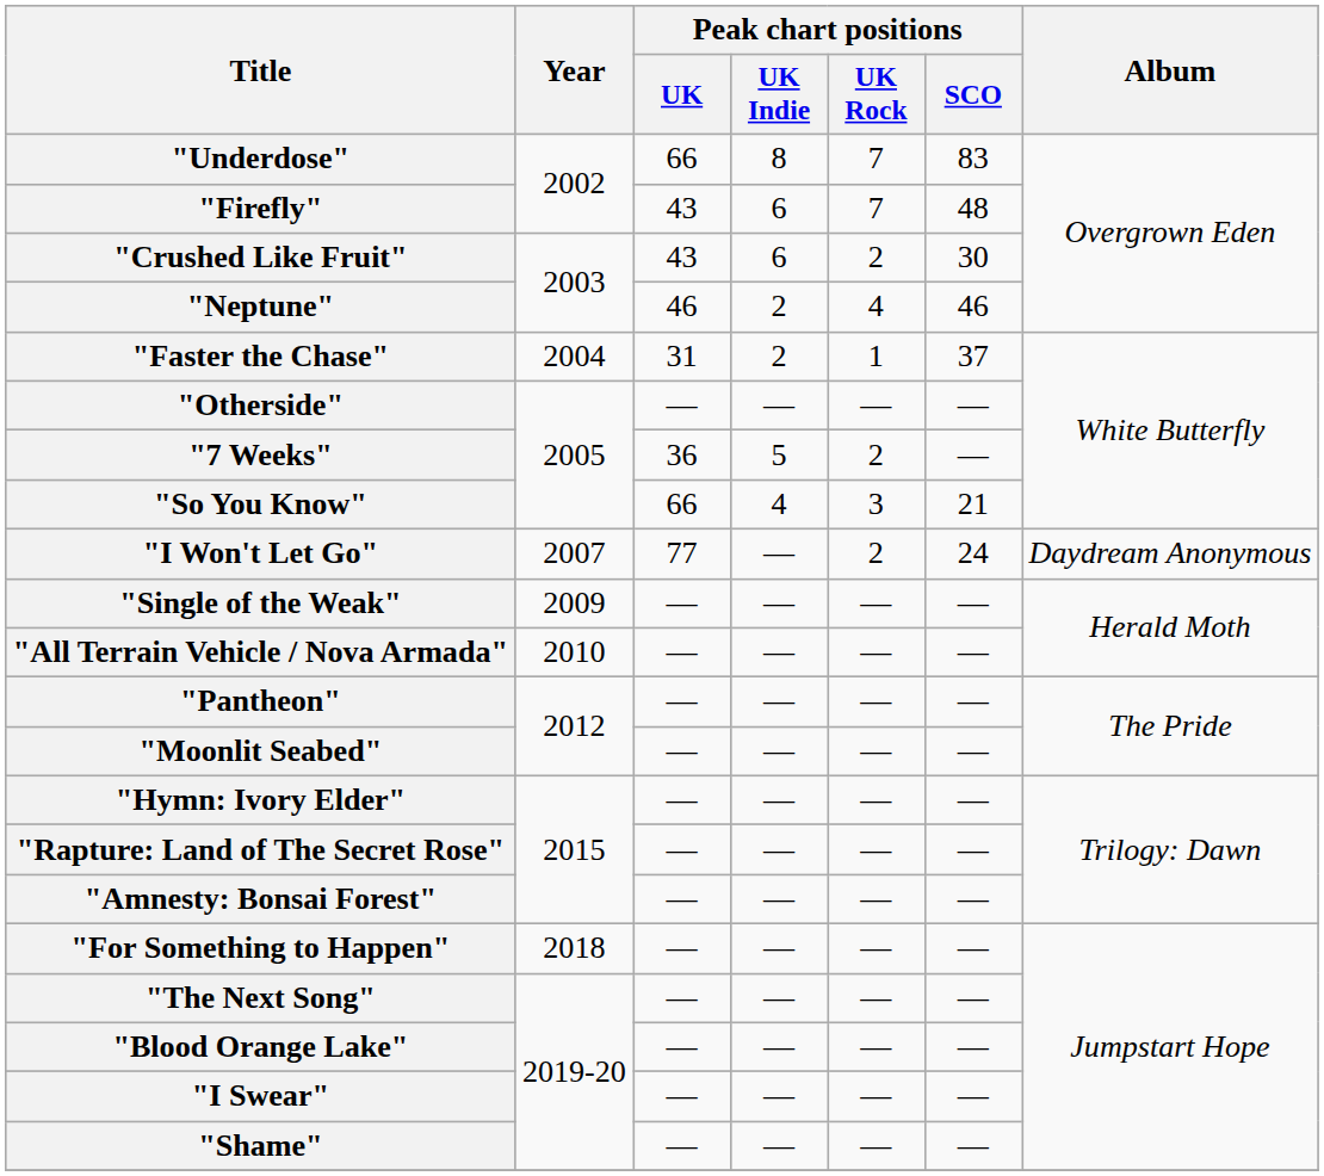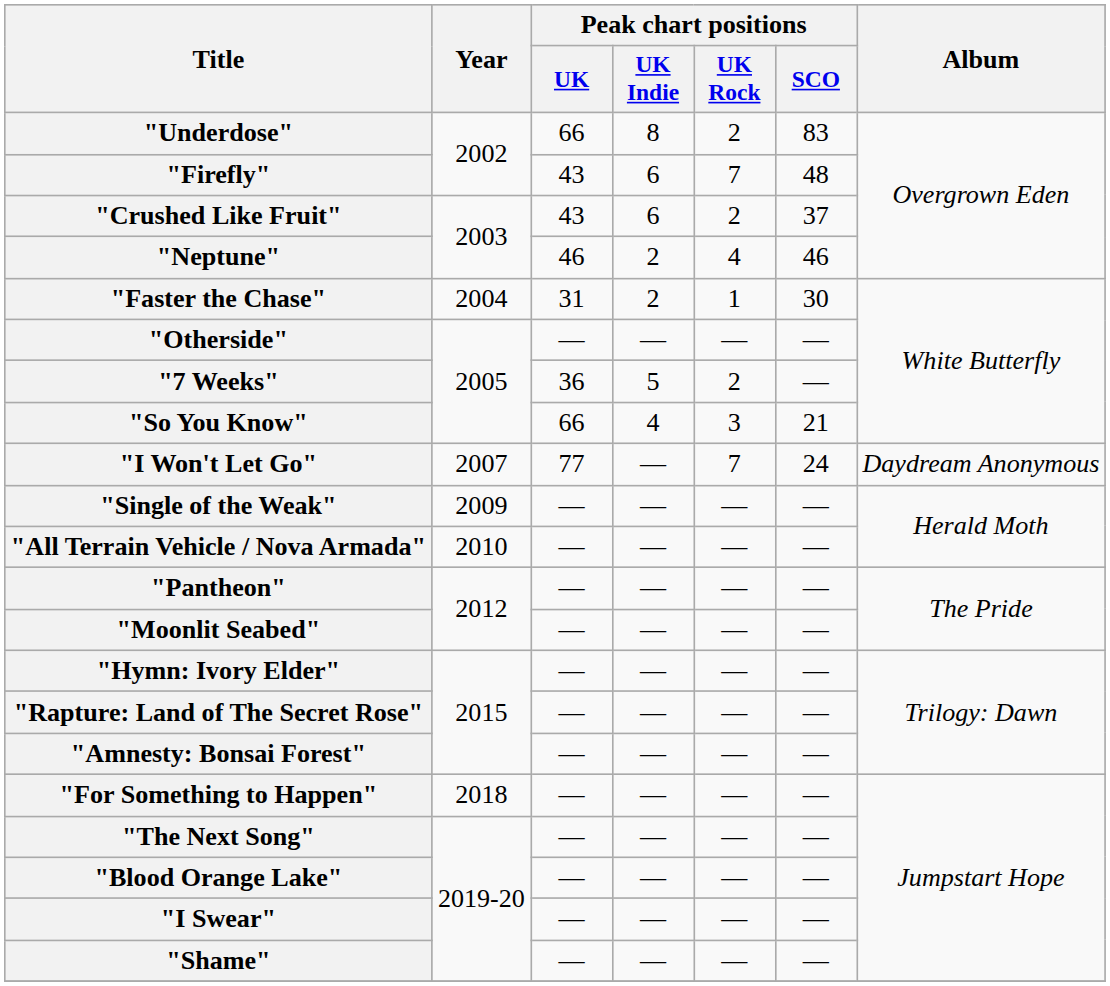 <table class="wikitable plainrowheaders" style="text-align:center">
 <tr>
 <th scope="col" rowspan="2">Title</th>
 <th scope="col" rowspan="2">Year</th>
 <th scope="col" colspan="4">Peak chart positions</th>
 <th scope="col" rowspan="2">Album</th>
 </tr>
 <tr>
 <th scope="col" style="width:3em;font-size:90%;"><a href='#'>UK</a><br></th>
 <th scope="col" style="width:3em;font-size:90%;"><a href='#'>UK<br>Indie</a></th>
 <th scope="col" style="width:3em;font-size:90%;"><a href='#'>UK<br>Rock</a></th>
 <th scope="col" style="width:3em;font-size:90%;"><a href='#'>SCO</a></th>
 </tr>
 <tr>
 <th scope="row">"Underdose"</th>
 <td rowspan=2>2002</td>
 <td>66</td>
 <td>8</td>
-<td>7</td>
+<td>2</td>
 <td>83</td>
 <td rowspan=4><em>Overgrown Eden</em></td>
 </tr>
 <tr>
 <th scope="row">"Firefly"</th>
 <td>43</td>
 <td>6</td>
 <td>7</td>
 <td>48</td>
 </tr>
 <tr>
 <th scope="row">"Crushed Like Fruit"</th>
 <td rowspan=2>2003</td>
 <td>43</td>
 <td>6</td>
 <td>2</td>
-<td>30</td>
+<td>37</td>
 </tr>
 <tr>
 <th scope="row">"Neptune"</th>
 <td>46</td>
 <td>2</td>
 <td>4</td>
 <td>46</td>
 </tr>
 <tr>
 <th scope="row">"Faster the Chase"</th>
 <td rowspan=1>2004</td>
 <td>31</td>
 <td>2</td>
 <td>1</td>
-<td>37</td>
+<td>30</td>
 <td rowspan=4><em>White Butterfly</em></td>
 </tr>
 <tr>
 <th scope="row">"Otherside"</th>
 <td rowspan=3>2005</td>
 <td>—</td>
 <td>—</td>
 <td>—</td>
 <td>—</td>
 </tr>
 <tr>
 <th scope="row">"7 Weeks"</th>
 <td>36</td>
 <td>5</td>
 <td>2</td>
 <td>—</td>
 </tr>
 <tr>
 <th scope="row">"So You Know"</th>
 <td>66</td>
 <td>4</td>
 <td>3</td>
 <td>21</td>
 </tr>
 <tr>
 <th scope="row">"I Won't Let Go"</th>
 <td rowspan=1>2007</td>
 <td>77</td>
 <td>—</td>
-<td>2</td>
+<td>7</td>
 <td>24</td>
 <td rowspan=1><em>Daydream Anonymous</em></td>
 </tr>
 <tr>
 <th scope="row">"Single of the Weak"</th>
 <td rowspan=1>2009</td>
 <td>—</td>
 <td>—</td>
 <td>—</td>
 <td>—</td>
 <td rowspan=2><em>Herald Moth</em></td>
 </tr>
 <tr>
 <th scope="row">"All Terrain Vehicle / Nova Armada"</th>
 <td rowspan=1>2010</td>
 <td>—</td>
 <td>—</td>
 <td>—</td>
 <td>—</td>
 </tr>
 <tr>
 <th scope="row">"Pantheon"</th>
 <td rowspan=2>2012</td>
 <td>—</td>
 <td>—</td>
 <td>—</td>
 <td>—</td>
 <td rowspan=2><em>The Pride</em></td>
 </tr>
 <tr>
 <th scope="row">"Moonlit Seabed"</th>
 <td>—</td>
 <td>—</td>
 <td>—</td>
 <td>—</td>
 </tr>
 <tr>
 <th scope="row">"Hymn: Ivory Elder"</th>
 <td rowspan=3>2015</td>
 <td>—</td>
 <td>—</td>
 <td>—</td>
 <td>—</td>
 <td rowspan=3><em>Trilogy: Dawn</em></td>
 </tr>
 <tr>
 <th scope="row">"Rapture: Land of The Secret Rose"</th>
 <td>—</td>
 <td>—</td>
 <td>—</td>
 <td>—</td>
 </tr>
 <tr>
 <th scope="row">"Amnesty: Bonsai Forest"</th>
 <td>—</td>
 <td>—</td>
 <td>—</td>
 <td>—</td>
 </tr>
 <tr>
 <th scope="row">"For Something to Happen"</th>
 <td rowspan=1>2018</td>
 <td>—</td>
 <td>—</td>
 <td>—</td>
 <td>—</td>
 <td rowspan=5><em>Jumpstart Hope</em></td>
 </tr>
 <tr>
 <th scope="row">"The Next Song"</th>
 <td rowspan=4>2019-20</td>
 <td>—</td>
 <td>—</td>
 <td>—</td>
 <td>—</td>
 </tr>
 <tr>
 <th scope="row">"Blood Orange Lake"</th>
 <td>—</td>
 <td>—</td>
 <td>—</td>
 <td>—</td>
 </tr>
 <tr>
 <th scope="row">"I Swear"</th>
 <td>—</td>
 <td>—</td>
 <td>—</td>
 <td>—</td>
 </tr>
 <tr>
 <th scope="row">"Shame"</th>
 <td>—</td>
 <td>—</td>
 <td>—</td>
 <td>—</td>
 </tr>
 <tr>
 </tr>
 </table>
